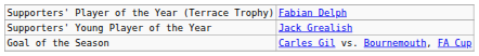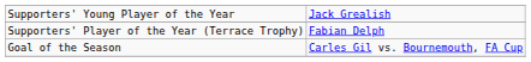 <table class="wikitable"  class= style="text-align:left; font-size:95%;">
+<tr>
+</tr>
+<tr>
+<td>Supporters' Young Player of the Year</td>
+<td> <a href='#'>Jack Grealish</a></td>
+</tr>
 <tr>
 </tr>
 <tr>
 <td>Supporters' Player of the Year (Terrace Trophy)</td>
 <td> <a href='#'>Fabian Delph</a></td>
-</tr>
-<tr>
-</tr>
-<tr>
-<td>Supporters' Young Player of the Year</td>
-<td> <a href='#'>Jack Grealish</a></td>
 </tr>
 <tr>
 <td>Goal of the Season</td>
 <td> <a href='#'>Carles Gil</a> vs. <a href='#'>Bournemouth</a>, <a href='#'>FA Cup</a></td>
 </tr>
 <tr>
 </tr>
 <tr>
 </tr>
 </table>
